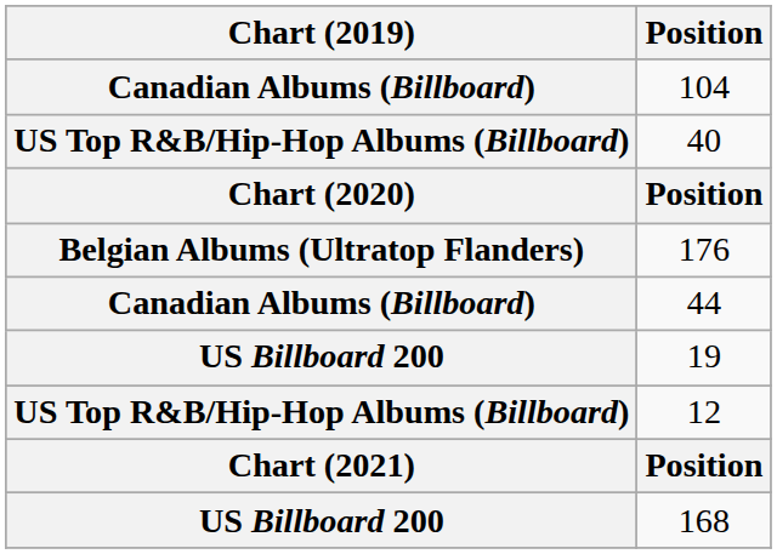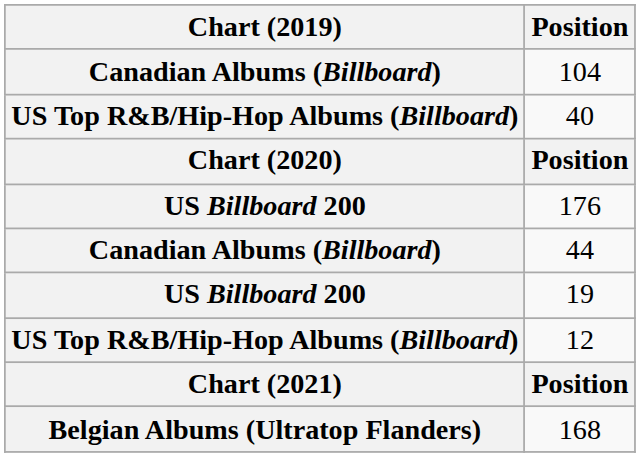 <table class="wikitable sortable plainrowheaders" style="text-align:center">
 <tr>
 <th scope="col">Chart (2019)</th>
 <th scope="col">Position</th>
 </tr>
 <tr>
 <th scope="row">Canadian Albums (<em>Billboard</em>)</th>
 <td>104</td>
 </tr>
 <tr>
 <th scope="row">US Top R&B/Hip-Hop Albums (<em>Billboard</em>)</th>
 <td>40</td>
 </tr>
 <tr>
 <th scope="col">Chart (2020)</th>
 <th scope="col">Position</th>
 </tr>
 <tr>
-<th scope="row">Belgian Albums (Ultratop Flanders)</th>
+<th scope="row">US <em>Billboard</em> 200</th>
 <td>176</td>
 </tr>
 <tr>
 <th scope="row">Canadian Albums (<em>Billboard</em>)</th>
 <td>44</td>
 </tr>
 <tr>
 <th scope="row">US <em>Billboard</em> 200</th>
 <td>19</td>
 </tr>
 <tr>
 <th scope="row">US Top R&B/Hip-Hop Albums (<em>Billboard</em>)</th>
 <td>12</td>
 </tr>
 <tr>
 <th scope="col">Chart (2021)</th>
 <th scope="col">Position</th>
 </tr>
 <tr>
-<th scope="row">US <em>Billboard</em> 200</th>
+<th scope="row">Belgian Albums (Ultratop Flanders)</th>
 <td>168</td>
 </tr>
 </table>
